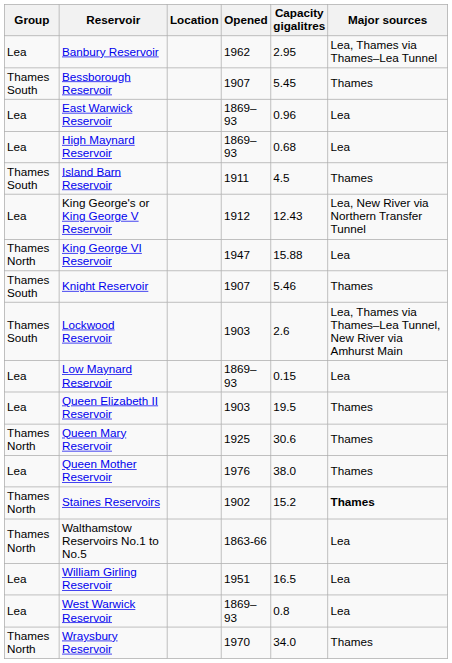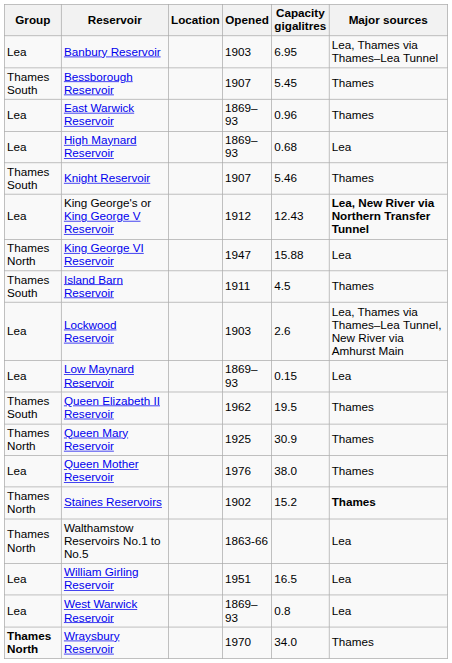 <table class="wikitable sortable">
 <tr>
 <th>Group</th>
 <th class="unsortable">Reservoir</th>
 <th class="unsortable">Location</th>
 <th>Opened</th>
 <th>Capacity<br>gigalitres</th>
 <th>Major sources</th>
 </tr>
 <tr>
 <td>Lea</td>
 <td><a href='#'>Banbury Reservoir</a></td>
 <td></td>
-<td>1962</td>
-<td>2.95</td>
+<td>1903</td>
+<td>6.95</td>
 <td>Lea, Thames via Thames–Lea Tunnel</td>
 </tr>
 <tr>
 <td>Thames South</td>
 <td><a href='#'>Bessborough Reservoir</a></td>
 <td></td>
 <td>1907</td>
 <td>5.45</td>
 <td>Thames</td>
 </tr>
 <tr>
 <td>Lea</td>
 <td><a href='#'>East Warwick Reservoir</a></td>
 <td></td>
 <td>1869–93</td>
 <td>0.96</td>
-<td>Lea</td>
+<td>Thames</td>
 </tr>
 <tr>
 <td>Lea</td>
 <td><a href='#'>High Maynard Reservoir</a></td>
 <td></td>
 <td>1869–93</td>
 <td>0.68</td>
+<td>Lea</td>
+</tr>
+<tr>
+<td>Thames South</td>
+<td><a href='#'>Knight Reservoir</a></td>
+<td></td>
+<td>1907</td>
+<td>5.46</td>
+<td>Thames</td>
+</tr>
+<tr>
+<td>Lea</td>
+<td>King George's or <a href='#'>King George V Reservoir</a></td>
+<td></td>
+<td>1912</td>
+<td>12.43</td>
+<td><strong>Lea, New River via Northern Transfer Tunnel</strong></td>
+</tr>
+<tr>
+<td>Thames North</td>
+<td><a href='#'>King George VI Reservoir</a></td>
+<td></td>
+<td>1947</td>
+<td>15.88</td>
 <td>Lea</td>
 </tr>
 <tr>
 <td>Thames South</td>
 <td><a href='#'>Island Barn Reservoir</a></td>
 <td></td>
 <td>1911</td>
 <td>4.5</td>
 <td>Thames</td>
 </tr>
 <tr>
 <td>Lea</td>
-<td>King George's or <a href='#'>King George V Reservoir</a></td>
-<td></td>
-<td>1912</td>
-<td>12.43</td>
-<td>Lea, New River via Northern Transfer Tunnel</td>
-</tr>
-<tr>
-<td>Thames North</td>
-<td><a href='#'>King George VI Reservoir</a></td>
-<td></td>
-<td>1947</td>
-<td>15.88</td>
-<td>Lea</td>
-</tr>
-<tr>
-<td>Thames South</td>
-<td><a href='#'>Knight Reservoir</a></td>
-<td></td>
-<td>1907</td>
-<td>5.46</td>
-<td>Thames</td>
-</tr>
-<tr>
-<td>Thames South</td>
 <td><a href='#'>Lockwood Reservoir</a></td>
 <td></td>
 <td>1903</td>
 <td>2.6</td>
 <td>Lea, Thames via Thames–Lea Tunnel, New River via Amhurst Main</td>
 </tr>
 <tr>
 <td>Lea</td>
 <td><a href='#'>Low Maynard Reservoir</a></td>
 <td></td>
 <td>1869–93</td>
 <td>0.15</td>
 <td>Lea</td>
 </tr>
 <tr>
-<td>Lea</td>
+<td>Thames South</td>
 <td><a href='#'>Queen Elizabeth II Reservoir</a></td>
 <td></td>
-<td>1903</td>
+<td>1962</td>
 <td>19.5</td>
 <td>Thames</td>
 </tr>
 <tr>
 <td>Thames North</td>
 <td><a href='#'>Queen Mary Reservoir</a></td>
 <td></td>
 <td>1925</td>
-<td>30.6</td>
+<td>30.9</td>
 <td>Thames</td>
 </tr>
 <tr>
 <td>Lea</td>
 <td><a href='#'>Queen Mother Reservoir</a></td>
 <td></td>
 <td>1976</td>
 <td>38.0</td>
 <td>Thames</td>
 </tr>
 <tr>
 <td>Thames North</td>
 <td><a href='#'>Staines Reservoirs</a></td>
 <td></td>
 <td>1902</td>
 <td>15.2</td>
 <td><strong>Thames</strong></td>
 </tr>
 <tr>
 <td>Thames North</td>
 <td>Walthamstow Reservoirs No.1 to No.5</td>
 <td></td>
 <td>1863-66</td>
 <td></td>
 <td>Lea</td>
 </tr>
 <tr>
 <td>Lea</td>
 <td><a href='#'>William Girling Reservoir</a></td>
 <td></td>
 <td>1951</td>
 <td>16.5</td>
 <td>Lea</td>
 </tr>
 <tr>
 <td>Lea</td>
 <td><a href='#'>West Warwick Reservoir</a></td>
 <td></td>
 <td>1869–93</td>
 <td>0.8</td>
 <td>Lea</td>
 </tr>
 <tr>
-<td>Thames North</td>
+<td><strong>Thames North</strong></td>
 <td><a href='#'>Wraysbury Reservoir</a></td>
 <td></td>
 <td>1970</td>
 <td>34.0</td>
 <td>Thames</td>
 </tr>
 </table>
